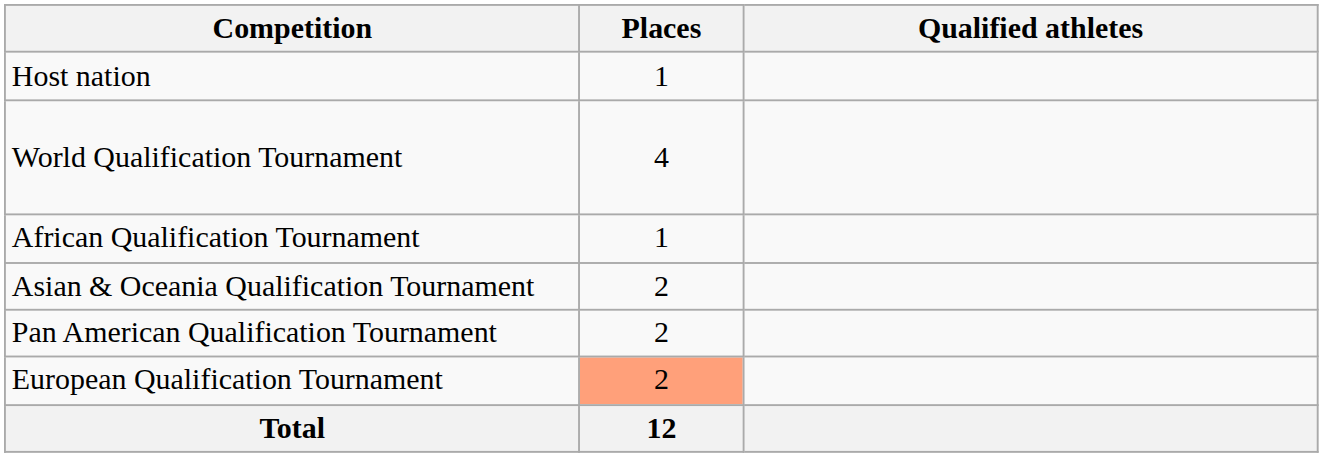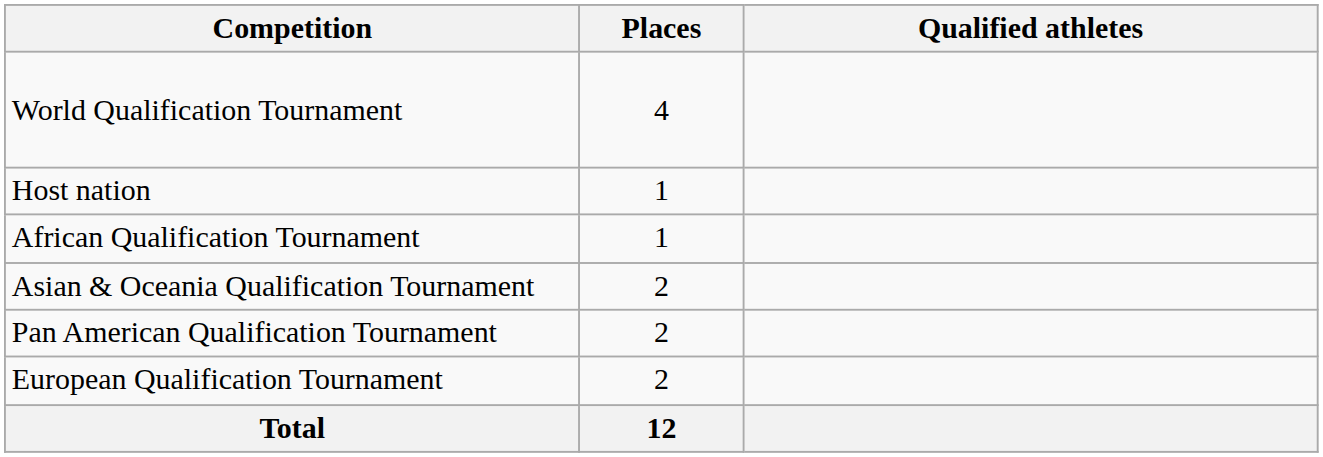 <table class = "wikitable">
 <tr>
 <th width=300>Competition</th>
 <th width=80>Places</th>
 <th width=300>Qualified athletes</th>
 </tr>
 <tr>
+<td>World Qualification Tournament</td>
+<td align="center">4</td>
+<td><br><br><br></td>
+</tr>
+<tr>
 <td>Host nation</td>
 <td align="center">1</td>
 <td></td>
-</tr>
-<tr>
-<td>World Qualification Tournament</td>
-<td align="center">4</td>
-<td><br><br><br></td>
 </tr>
 <tr>
 <td>African Qualification Tournament</td>
 <td align="center">1</td>
 <td></td>
 </tr>
 <tr>
 <td>Asian & Oceania Qualification Tournament</td>
 <td align="center">2</td>
 <td><br></td>
 </tr>
 <tr>
 <td>Pan American Qualification Tournament</td>
 <td align="center">2</td>
 <td><br></td>
 </tr>
 <tr>
 <td>European Qualification Tournament</td>
-<td align="center" style="background: lightsalmon;">2</td>
+<td align="center">2</td>
 <td><br></td>
 </tr>
 <tr>
 <th>Total</th>
 <th>12</th>
 <th></th>
 </tr>
 </table>
